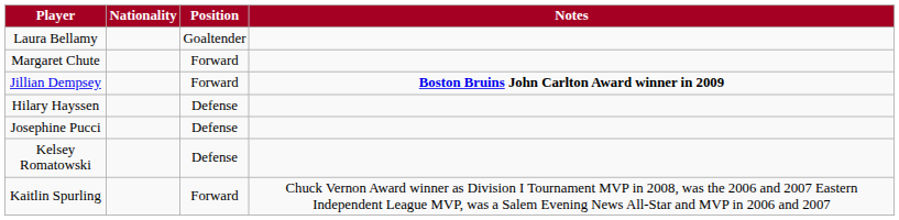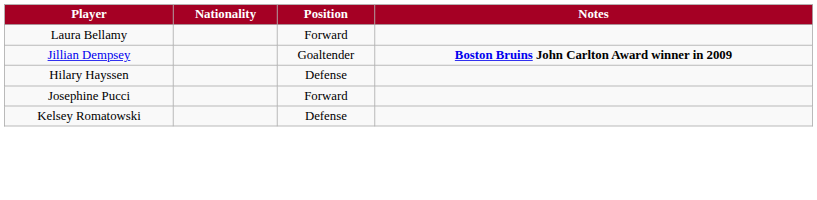 <table class="wikitable" width="80%">
 <tr align="center"  style=" background:#A50024;color:#FFFFFF;">
 <td><strong>Player</strong></td>
 <td><strong>Nationality</strong></td>
 <td><strong>Position</strong></td>
 <td><strong>Notes</strong></td>
 </tr>
 <tr align="center" bgcolor="">
 <td>Laura Bellamy</td>
 <td></td>
-<td>Goaltender</td>
-<td></td>
-</tr>
-<tr align="center" bgcolor="">
-<td>Margaret Chute</td>
-<td></td>
 <td>Forward</td>
 <td></td>
 </tr>
 <tr align="center" bgcolor="">
 <td><a href='#'>Jillian Dempsey</a></td>
 <td></td>
-<td>Forward</td>
+<td>Goaltender</td>
 <td><strong><a href='#'>Boston Bruins</a> John Carlton Award winner in 2009</strong></td>
 </tr>
 <tr align="center" bgcolor="">
 <td>Hilary Hayssen</td>
 <td></td>
 <td>Defense</td>
 <td></td>
 </tr>
 <tr align="center" bgcolor="">
 <td>Josephine Pucci</td>
 <td></td>
-<td>Defense</td>
+<td>Forward</td>
 <td></td>
 </tr>
 <tr align="center" bgcolor="">
 <td>Kelsey Romatowski</td>
 <td></td>
 <td>Defense</td>
 <td></td>
 </tr>
-<tr align="center" bgcolor="">
-<td>Kaitlin Spurling</td>
-<td></td>
-<td>Forward</td>
-<td>Chuck Vernon Award winner as Division I Tournament MVP in 2008, was the 2006 and 2007 Eastern Independent League MVP, was a Salem Evening News All-Star and MVP in 2006 and 2007</td>
-</tr>
 </table>
